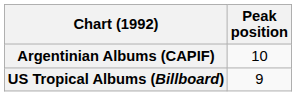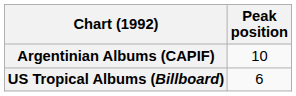 <table class="wikitable plainrowheaders">
 <tr>
 <th>Chart (1992)</th>
 <th>Peak<br>position</th>
 </tr>
 <tr>
 <th scope="row">Argentinian Albums (CAPIF)</th>
 <td align="center">10</td>
 </tr>
 <tr>
 <th scope="row">US Tropical Albums (<em>Billboard</em>)</th>
-<td align="center">9</td>
+<td align="center">6</td>
 </tr>
 </table>
